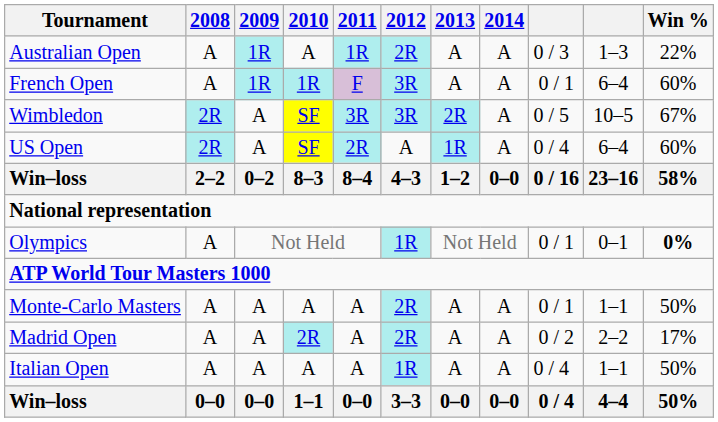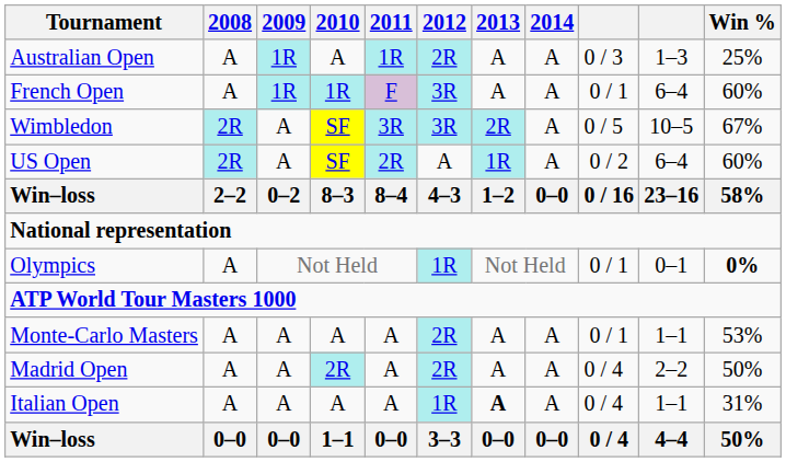 <table class="wikitable" style="text-align:center;">
 <tr>
 <th>Tournament</th>
 <th><a href='#'>2008</a></th>
 <th><a href='#'>2009</a></th>
 <th><a href='#'>2010</a></th>
 <th><a href='#'>2011</a></th>
 <th><a href='#'>2012</a></th>
 <th><a href='#'>2013</a></th>
 <th><a href='#'>2014</a></th>
 <th></th>
 <th></th>
 <th>Win %</th>
 </tr>
 <tr>
 <td align=left><a href='#'>Australian Open</a></td>
 <td>A</td>
 <td bgcolor=afeeee><a href='#'>1R</a></td>
 <td>A</td>
 <td bgcolor=afeeee><a href='#'>1R</a></td>
 <td bgcolor=afeeee><a href='#'>2R</a></td>
 <td>A</td>
 <td>A</td>
 <td align=left>0 / 3</td>
 <td>1–3</td>
-<td>22%</td>
+<td>25%</td>
 </tr>
 <tr>
 <td align=left><a href='#'>French Open</a></td>
 <td>A</td>
 <td bgcolor=afeeee><a href='#'>1R</a></td>
 <td bgcolor=afeeee><a href='#'>1R</a></td>
 <td bgcolor=thistle><a href='#'>F</a></td>
 <td bgcolor=afeeee><a href='#'>3R</a></td>
 <td>A</td>
 <td>A</td>
 <td>0 / 1</td>
 <td>6–4</td>
 <td>60%</td>
 </tr>
 <tr>
 <td align=left><a href='#'>Wimbledon</a></td>
 <td bgcolor=afeeee><a href='#'>2R</a></td>
 <td>A</td>
 <td bgcolor=yellow><a href='#'>SF</a></td>
 <td bgcolor=afeeee><a href='#'>3R</a></td>
 <td bgcolor=afeeee><a href='#'>3R</a></td>
 <td bgcolor=afeeee><a href='#'>2R</a></td>
 <td>A</td>
 <td align=left>0 / 5</td>
 <td>10–5</td>
 <td>67%</td>
 </tr>
 <tr>
 <td align=left><a href='#'>US Open</a></td>
 <td bgcolor=afeeee><a href='#'>2R</a></td>
 <td>A</td>
 <td bgcolor=yellow><a href='#'>SF</a></td>
 <td bgcolor=afeeee><a href='#'>2R</a></td>
 <td>A</td>
 <td bgcolor=afeeee><a href='#'>1R</a></td>
 <td>A</td>
-<td align=left>0 / 4</td>
+<td>0 / 2</td>
 <td>6–4</td>
 <td>60%</td>
 </tr>
 <tr>
 <th style=text-align:left>Win–loss</th>
 <th>2–2</th>
 <th>0–2</th>
 <th>8–3</th>
 <th>8–4</th>
 <th>4–3</th>
 <th>1–2</th>
 <th>0–0</th>
 <th>0 / 16</th>
 <th>23–16</th>
 <th>58%</th>
 </tr>
 <tr>
 <td colspan=12 style="text-align:left;"><strong>National representation</strong></td>
 </tr>
 <tr>
 <td style=text-align:left><a href='#'>Olympics</a></td>
 <td>A</td>
 <td colspan=3 style="color:#767676;">Not Held</td>
 <td style="background:#afeeee;"><a href='#'>1R</a></td>
 <td colspan=2 style="color:#767676;">Not Held</td>
 <td>0 / 1</td>
 <td>0–1</td>
 <td><strong>0%</strong></td>
 </tr>
 <tr>
 <td colspan=12 style=text-align:left><strong><a href='#'>ATP World Tour Masters 1000</a></strong></td>
 </tr>
 <tr>
 <td style=text-align:left><a href='#'>Monte-Carlo Masters</a></td>
 <td>A</td>
 <td>A</td>
 <td>A</td>
 <td>A</td>
 <td bgcolor=afeeee><a href='#'>2R</a></td>
 <td>A</td>
 <td>A</td>
 <td>0 / 1</td>
 <td>1–1</td>
-<td>50%</td>
+<td>53%</td>
 </tr>
 <tr>
 <td style=text-align:left><a href='#'>Madrid Open</a></td>
 <td>A</td>
 <td>A</td>
 <td style="background:#afeeee;"><a href='#'>2R</a></td>
 <td>A</td>
 <td style="background:#afeeee;"><a href='#'>2R</a></td>
 <td>A</td>
 <td>A</td>
-<td>0 / 2</td>
+<td align=left>0 / 4</td>
 <td>2–2</td>
-<td>17%</td>
+<td>50%</td>
 </tr>
 <tr>
 <td style=text-align:left><a href='#'>Italian Open</a></td>
 <td>A</td>
 <td>A</td>
 <td>A</td>
 <td>A</td>
 <td style="background:#afeeee;"><a href='#'>1R</a></td>
-<td>A</td>
+<td><strong>A</strong></td>
 <td>A</td>
 <td align=left>0 / 4</td>
 <td>1–1</td>
-<td>50%</td>
+<td>31%</td>
 </tr>
 <tr>
 <th style=text-align:left>Win–loss</th>
 <th>0–0</th>
 <th>0–0</th>
 <th>1–1</th>
 <th>0–0</th>
 <th>3–3</th>
 <th>0–0</th>
 <th>0–0</th>
 <th>0 / 4</th>
 <th>4–4</th>
 <th>50%</th>
 </tr>
 </table>
